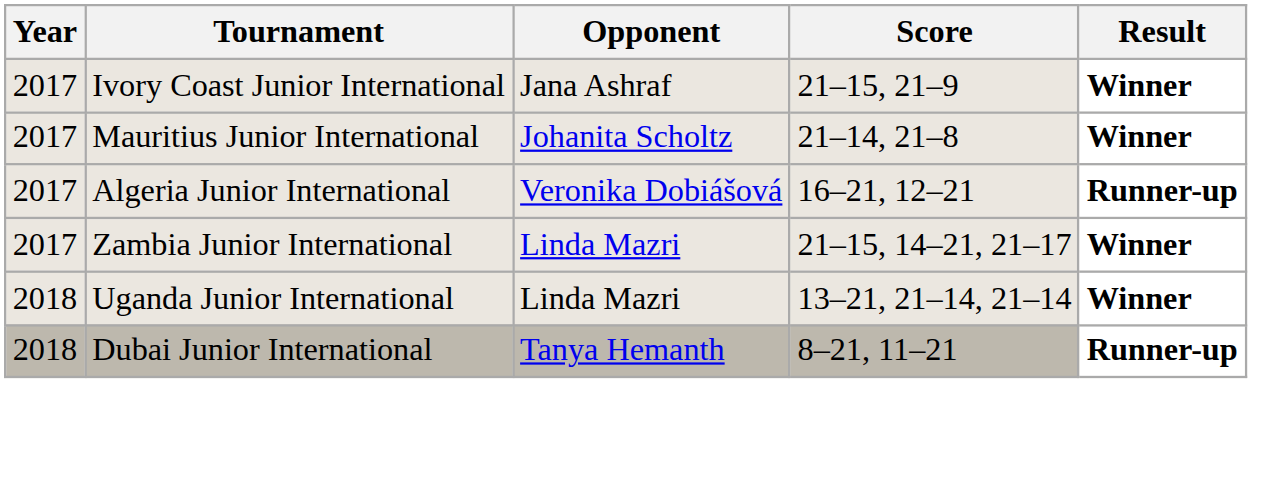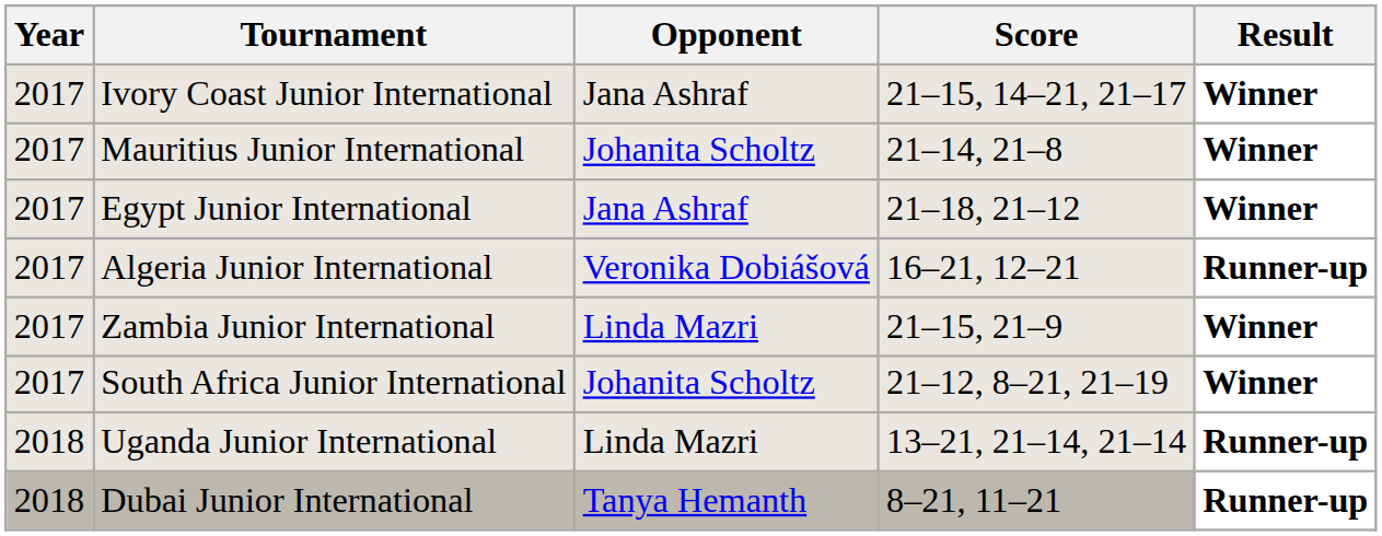 <table class="sortable wikitable" style="font-size: 90%;">
 <tr>
 <th>Year</th>
 <th>Tournament</th>
 <th>Opponent</th>
 <th>Score</th>
 <th>Result</th>
 </tr>
 <tr style="background:#EBE7E0">
 <td align="center">2017</td>
 <td align="left">Ivory Coast Junior International</td>
 <td align="left"> Jana Ashraf</td>
-<td align="left">21–15, 21–9</td>
+<td align="left">21–15, 14–21, 21–17</td>
 <td style="text-align:left; background:white"> <strong>Winner</strong></td>
 </tr>
 <tr style="background:#EBE7E0">
 <td align="center">2017</td>
 <td align="left">Mauritius Junior International</td>
 <td align="left"> <a href='#'>Johanita Scholtz</a></td>
 <td align="left">21–14, 21–8</td>
+<td style="text-align:left; background:white"> <strong>Winner</strong></td>
+</tr>
+<tr style="background:#EBE7E0">
+<td align="center">2017</td>
+<td align="left">Egypt Junior International</td>
+<td align="left"> <a href='#'>Jana Ashraf</a></td>
+<td align="left">21–18, 21–12</td>
 <td style="text-align:left; background:white"> <strong>Winner</strong></td>
 </tr>
 <tr style="background:#EBE7E0">
 <td align="center">2017</td>
 <td align="left">Algeria Junior International</td>
 <td align="left"> <a href='#'>Veronika Dobiášová</a></td>
 <td align="left">16–21, 12–21</td>
 <td style="text-align:left; background:white"> <strong>Runner-up</strong></td>
 </tr>
 <tr style="background:#EBE7E0">
 <td align="center">2017</td>
 <td align="left">Zambia Junior International</td>
 <td align="left"> <a href='#'>Linda Mazri</a></td>
-<td align="left">21–15, 14–21, 21–17</td>
+<td align="left">21–15, 21–9</td>
+<td style="text-align:left; background:white"> <strong>Winner</strong></td>
+</tr>
+<tr style="background:#EBE7E0">
+<td align="center">2017</td>
+<td align="left">South Africa Junior International</td>
+<td align="left"> <a href='#'>Johanita Scholtz</a></td>
+<td align="left">21–12, 8–21, 21–19</td>
 <td style="text-align:left; background:white"> <strong>Winner</strong></td>
 </tr>
 <tr style="background:#EBE7E0">
 <td align="center">2018</td>
 <td align="left">Uganda Junior International</td>
 <td align="left"> Linda Mazri</td>
 <td align="left">13–21, 21–14, 21–14</td>
-<td style="text-align:left; background:white"> <strong>Winner</strong></td>
+<td style="text-align:left; background:white"> <strong>Runner-up</strong></td>
 </tr>
 <tr style="background:#BDB8AD">
 <td align="center">2018</td>
 <td align="left">Dubai Junior International</td>
 <td align="left"> <a href='#'>Tanya Hemanth</a></td>
 <td align="left">8–21, 11–21</td>
 <td style="text-align:left; background:white"> <strong>Runner-up</strong></td>
 </tr>
 </table>
